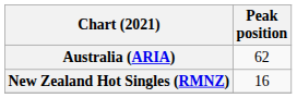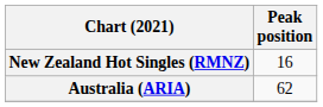 <table class="wikitable sortable plainrowheaders" style="text-align:center">
 <tr>
 <th scope="col">Chart (2021)</th>
 <th scope="col">Peak<br> position</th>
 </tr>
 <tr>
+<th scope="row">New Zealand Hot Singles (<a href='#'>RMNZ</a>)</th>
+<td>16</td>
+</tr>
+<tr>
 <th scope="row">Australia (<a href='#'>ARIA</a>)</th>
 <td>62</td>
 </tr>
 <tr>
-<th scope="row">New Zealand Hot Singles (<a href='#'>RMNZ</a>)</th>
-<td>16</td>
-</tr>
-<tr>
 </tr>
 </table>
